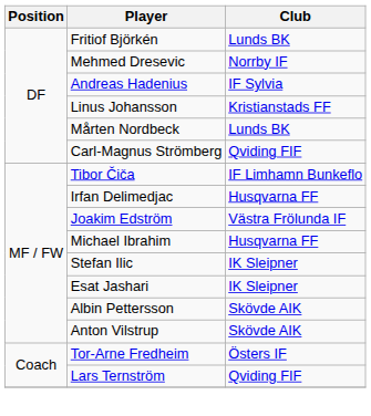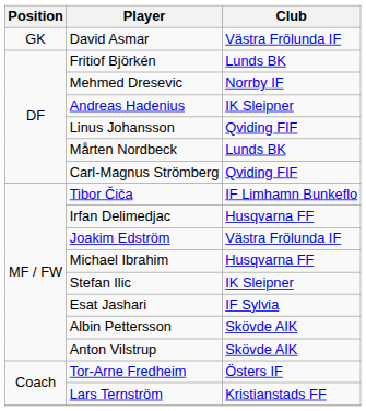 <table class="wikitable" style="text-align:center;float:left;margin-right:1em;">
 <tr>
 <th>Position</th>
 <th>Player</th>
 <th>Club</th>
+</tr>
+<tr>
+<td>GK</td>
+<td align="left"> David Asmar</td>
+<td align="left"><a href='#'>Västra Frölunda IF</a></td>
 </tr>
 <tr>
 <td rowspan="6">DF</td>
 <td align="left"> Fritiof Björkén</td>
 <td align="left"><a href='#'>Lunds BK</a></td>
 </tr>
 <tr>
 <td align="left"> Mehmed Dresevic</td>
 <td align="left"><a href='#'>Norrby IF</a></td>
 </tr>
 <tr>
 <td align="left"> <a href='#'>Andreas Hadenius</a></td>
-<td align="left"><a href='#'>IF Sylvia</a></td>
+<td align="left"><a href='#'>IK Sleipner</a></td>
 </tr>
 <tr>
 <td align="left"> Linus Johansson</td>
-<td align="left"><a href='#'>Kristianstads FF</a></td>
+<td align="left"><a href='#'>Qviding FIF</a></td>
 </tr>
 <tr>
 <td align="left"> Mårten Nordbeck</td>
 <td align="left"><a href='#'>Lunds BK</a></td>
 </tr>
 <tr>
 <td align="left"> Carl-Magnus Strömberg</td>
 <td align="left"><a href='#'>Qviding FIF</a></td>
 </tr>
 <tr>
 <td rowspan="8">MF / FW</td>
 <td align="left"> <a href='#'>Tibor Čiča</a></td>
 <td align="left"><a href='#'>IF Limhamn Bunkeflo</a></td>
 </tr>
 <tr>
 <td align="left"> Irfan Delimedjac</td>
 <td align="left"><a href='#'>Husqvarna FF</a></td>
 </tr>
 <tr>
 <td align="left"> <a href='#'>Joakim Edström</a></td>
 <td align="left"><a href='#'>Västra Frölunda IF</a></td>
 </tr>
 <tr>
 <td align="left"> Michael Ibrahim</td>
 <td align="left"><a href='#'>Husqvarna FF</a></td>
 </tr>
 <tr>
 <td align="left"> Stefan Ilic</td>
 <td align="left"><a href='#'>IK Sleipner</a></td>
 </tr>
 <tr>
 <td align="left"> Esat Jashari</td>
-<td align="left"><a href='#'>IK Sleipner</a></td>
+<td align="left"><a href='#'>IF Sylvia</a></td>
 </tr>
 <tr>
 <td align="left"> Albin Pettersson</td>
 <td align="left"><a href='#'>Skövde AIK</a></td>
 </tr>
 <tr>
 <td align="left"> Anton Vilstrup</td>
 <td align="left"><a href='#'>Skövde AIK</a></td>
 </tr>
 <tr>
 <td rowspan="2">Coach</td>
 <td align="left"> <a href='#'>Tor-Arne Fredheim</a></td>
 <td align="left"><a href='#'>Östers IF</a></td>
 </tr>
 <tr>
 <td align="left"> <a href='#'>Lars Ternström</a></td>
-<td align="left"><a href='#'>Qviding FIF</a></td>
+<td align="left"><a href='#'>Kristianstads FF</a></td>
 </tr>
 <tr>
 </tr>
 </table>
